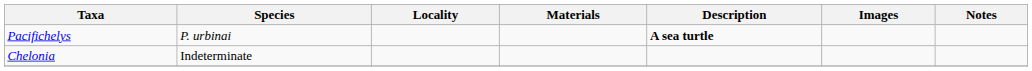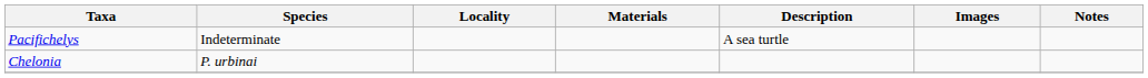 <table class="wikitable"  style="margin:auto; width:100%;">
 <tr>
 <th>Taxa</th>
 <th>Species</th>
 <th>Locality</th>
 <th>Materials</th>
 <th>Description</th>
 <th class=unsortable>Images</th>
 <th>Notes</th>
 </tr>
 <tr>
 <td><em><a href='#'>Pacifichelys</a></em></td>
-<td><em>P. urbinai</em></td>
+<td>Indeterminate</td>
 <td></td>
 <td></td>
-<td><strong>A sea turtle</strong></td>
+<td>A sea turtle</td>
 <td></td>
 <td></td>
 </tr>
 <tr>
 <td><em><a href='#'>Chelonia</a></em></td>
-<td>Indeterminate</td>
+<td><em>P. urbinai</em></td>
 <td></td>
 <td></td>
 <td></td>
 <td></td>
 <td></td>
 </tr>
 <tr>
 </tr>
 </table>
